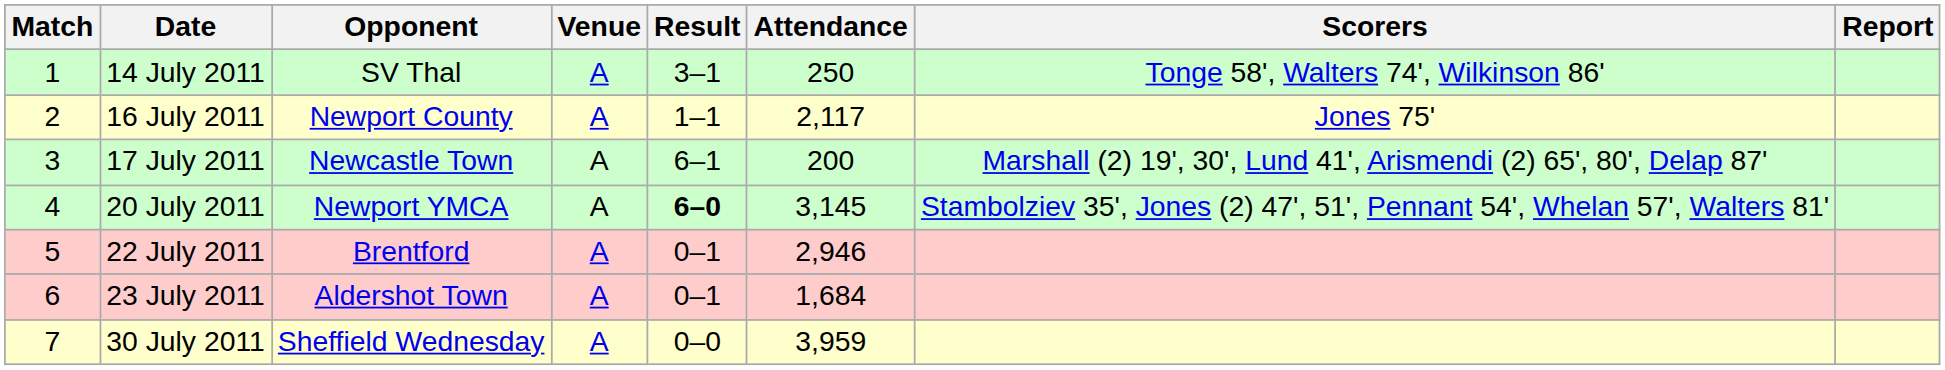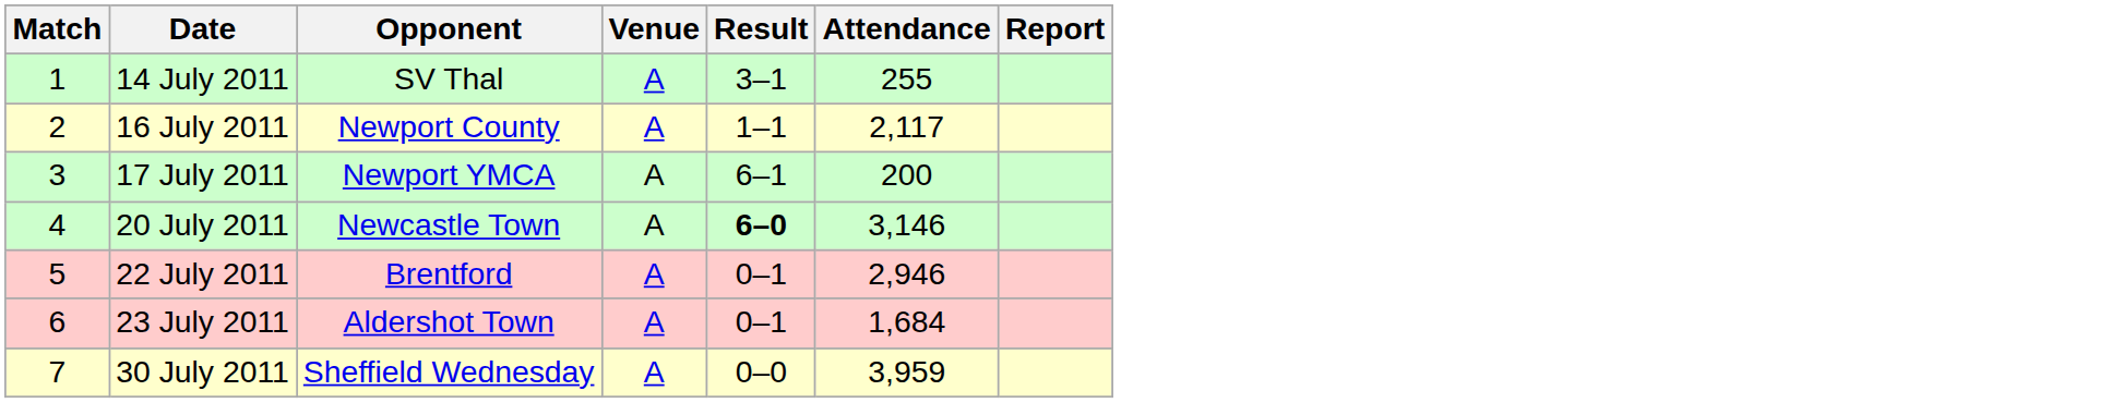 <table class="wikitable" style="font-size:100%; text-align:center">
 <tr>
 <th>Match</th>
 <th>Date</th>
 <th>Opponent</th>
 <th>Venue</th>
 <th>Result</th>
 <th>Attendance</th>
-<th>Scorers</th>
 <th>Report</th>
 </tr>
 <tr style="background: #CCFFCC;">
 <td>1</td>
 <td>14 July 2011</td>
 <td>SV Thal</td>
 <td><a href='#'>A</a></td>
 <td>3–1</td>
-<td>250</td>
-<td><a href='#'>Tonge</a> 58', <a href='#'>Walters</a> 74', <a href='#'>Wilkinson</a> 86'</td>
+<td>255</td>
 <td></td>
 </tr>
 <tr style="background: #FFFFCC;">
 <td>2</td>
 <td>16 July 2011</td>
 <td><a href='#'>Newport County</a></td>
 <td><a href='#'>A</a></td>
 <td>1–1</td>
 <td>2,117</td>
-<td><a href='#'>Jones</a> 75'</td>
 <td></td>
 </tr>
 <tr style="background: #CCFFCC;">
 <td>3</td>
 <td>17 July 2011</td>
-<td><a href='#'>Newcastle Town</a></td>
+<td><a href='#'>Newport YMCA</a></td>
 <td>A</td>
 <td>6–1</td>
 <td>200</td>
-<td><a href='#'>Marshall</a> (2) 19', 30', <a href='#'>Lund</a> 41', <a href='#'>Arismendi</a> (2) 65', 80', <a href='#'>Delap</a> 87'</td>
 <td></td>
 </tr>
 <tr style="background: #CCFFCC;">
 <td>4</td>
 <td>20 July 2011</td>
-<td><a href='#'>Newport YMCA</a></td>
+<td><a href='#'>Newcastle Town</a></td>
 <td>A</td>
 <td><strong>6–0</strong></td>
-<td>3,145</td>
-<td><a href='#'>Stambolziev</a> 35', <a href='#'>Jones</a> (2) 47', 51', <a href='#'>Pennant</a> 54', <a href='#'>Whelan</a> 57', <a href='#'>Walters</a> 81'</td>
+<td>3,146</td>
 <td></td>
 </tr>
 <tr style="background: #FFCCCC;">
 <td>5</td>
 <td>22 July 2011</td>
 <td><a href='#'>Brentford</a></td>
 <td><a href='#'>A</a></td>
 <td>0–1</td>
 <td>2,946</td>
 <td></td>
-<td></td>
 </tr>
 <tr style="background: #FFCCCC;">
 <td>6</td>
 <td>23 July 2011</td>
 <td><a href='#'>Aldershot Town</a></td>
 <td><a href='#'>A</a></td>
 <td>0–1</td>
 <td>1,684</td>
-<td></td>
 <td></td>
 </tr>
 <tr style="background: #FFFFCC;">
 <td>7</td>
 <td>30 July 2011</td>
 <td><a href='#'>Sheffield Wednesday</a></td>
 <td><a href='#'>A</a></td>
 <td>0–0</td>
 <td>3,959</td>
 <td></td>
-<td></td>
 </tr>
 </table>
